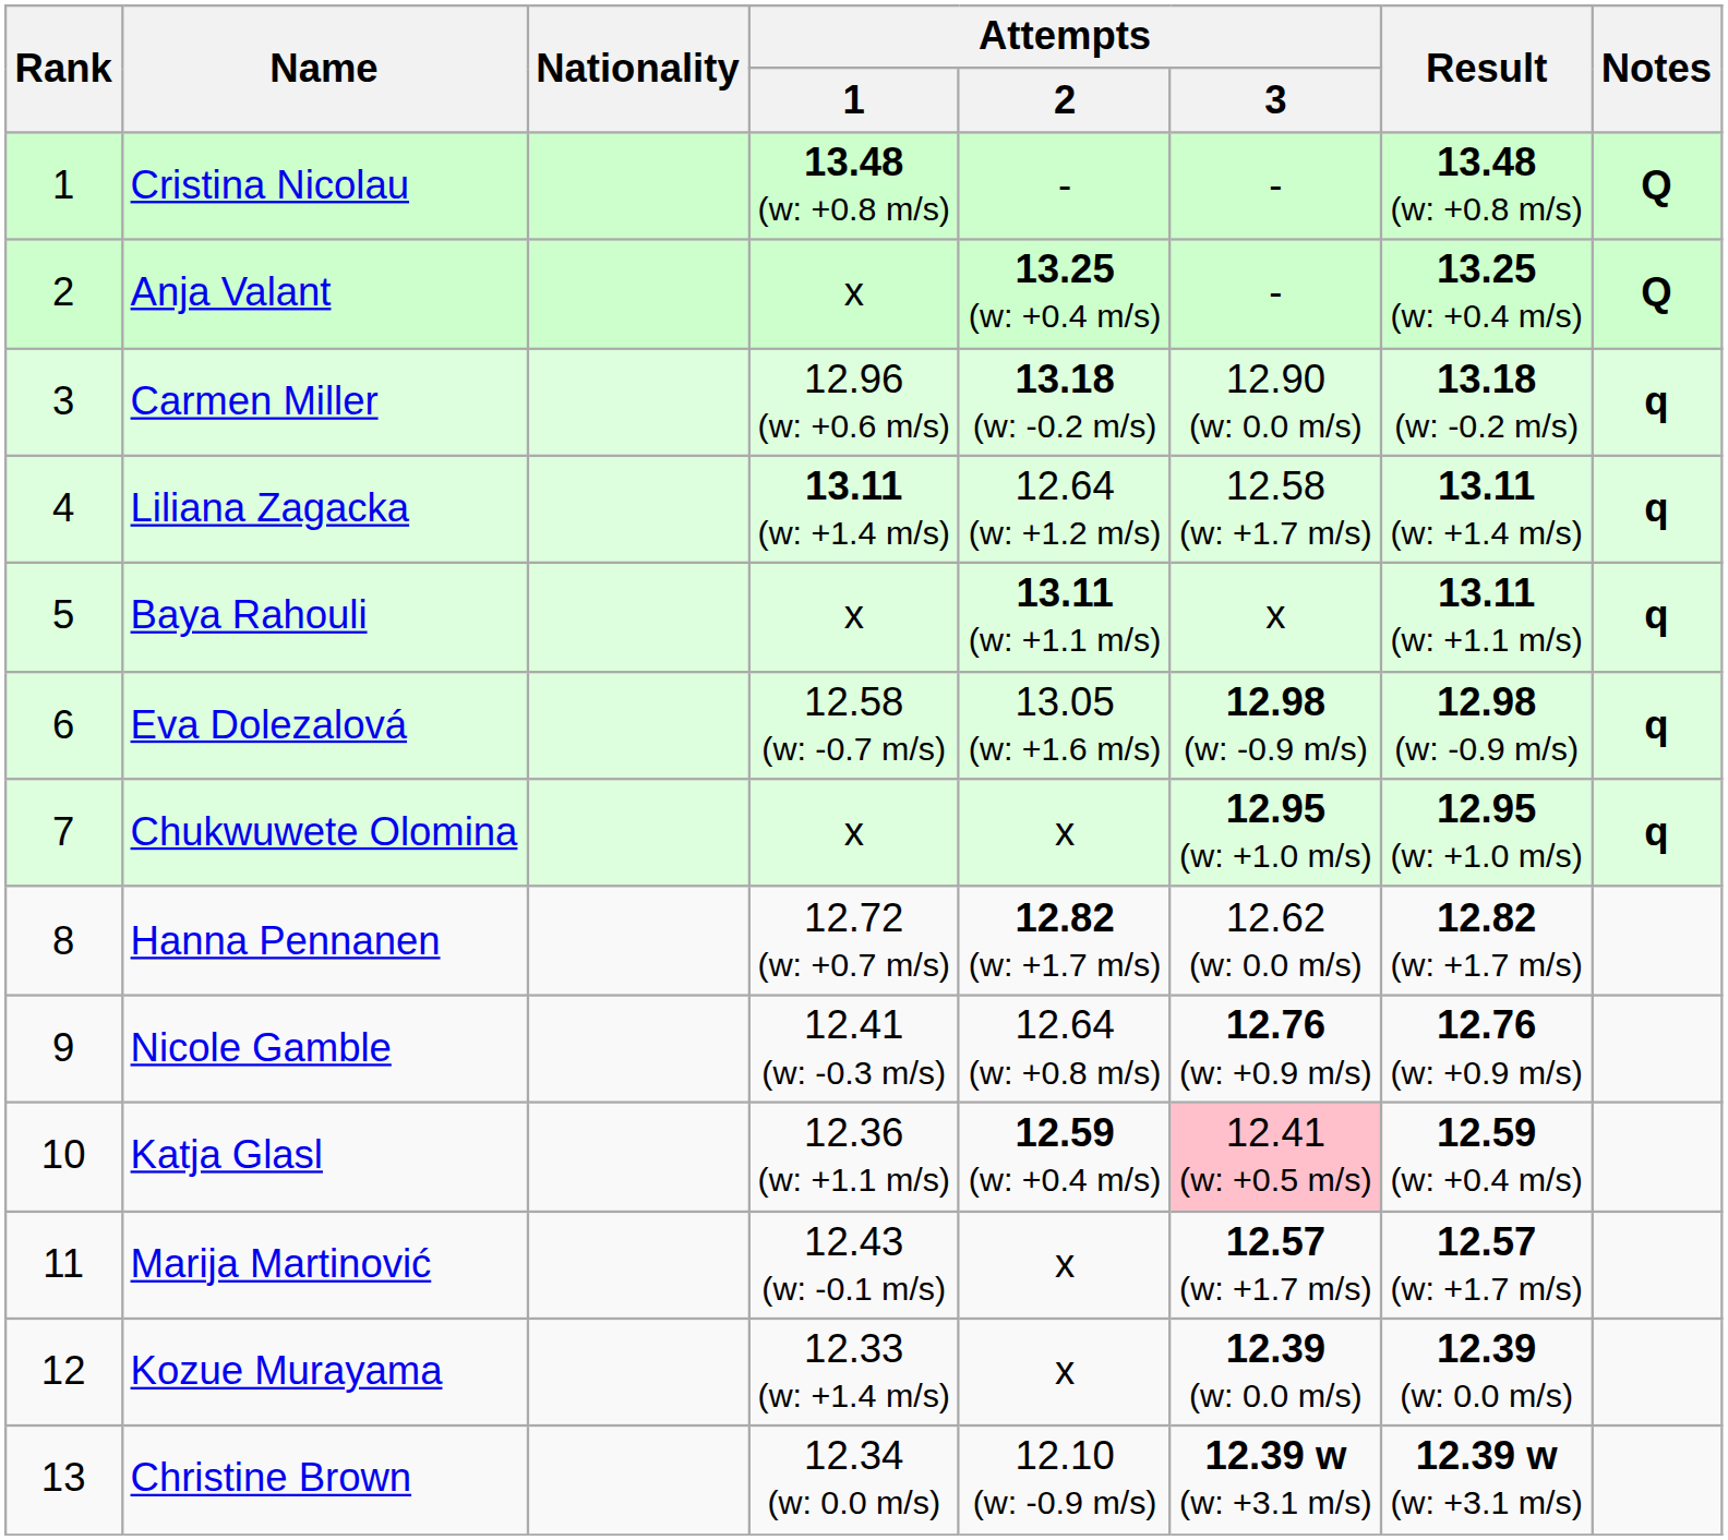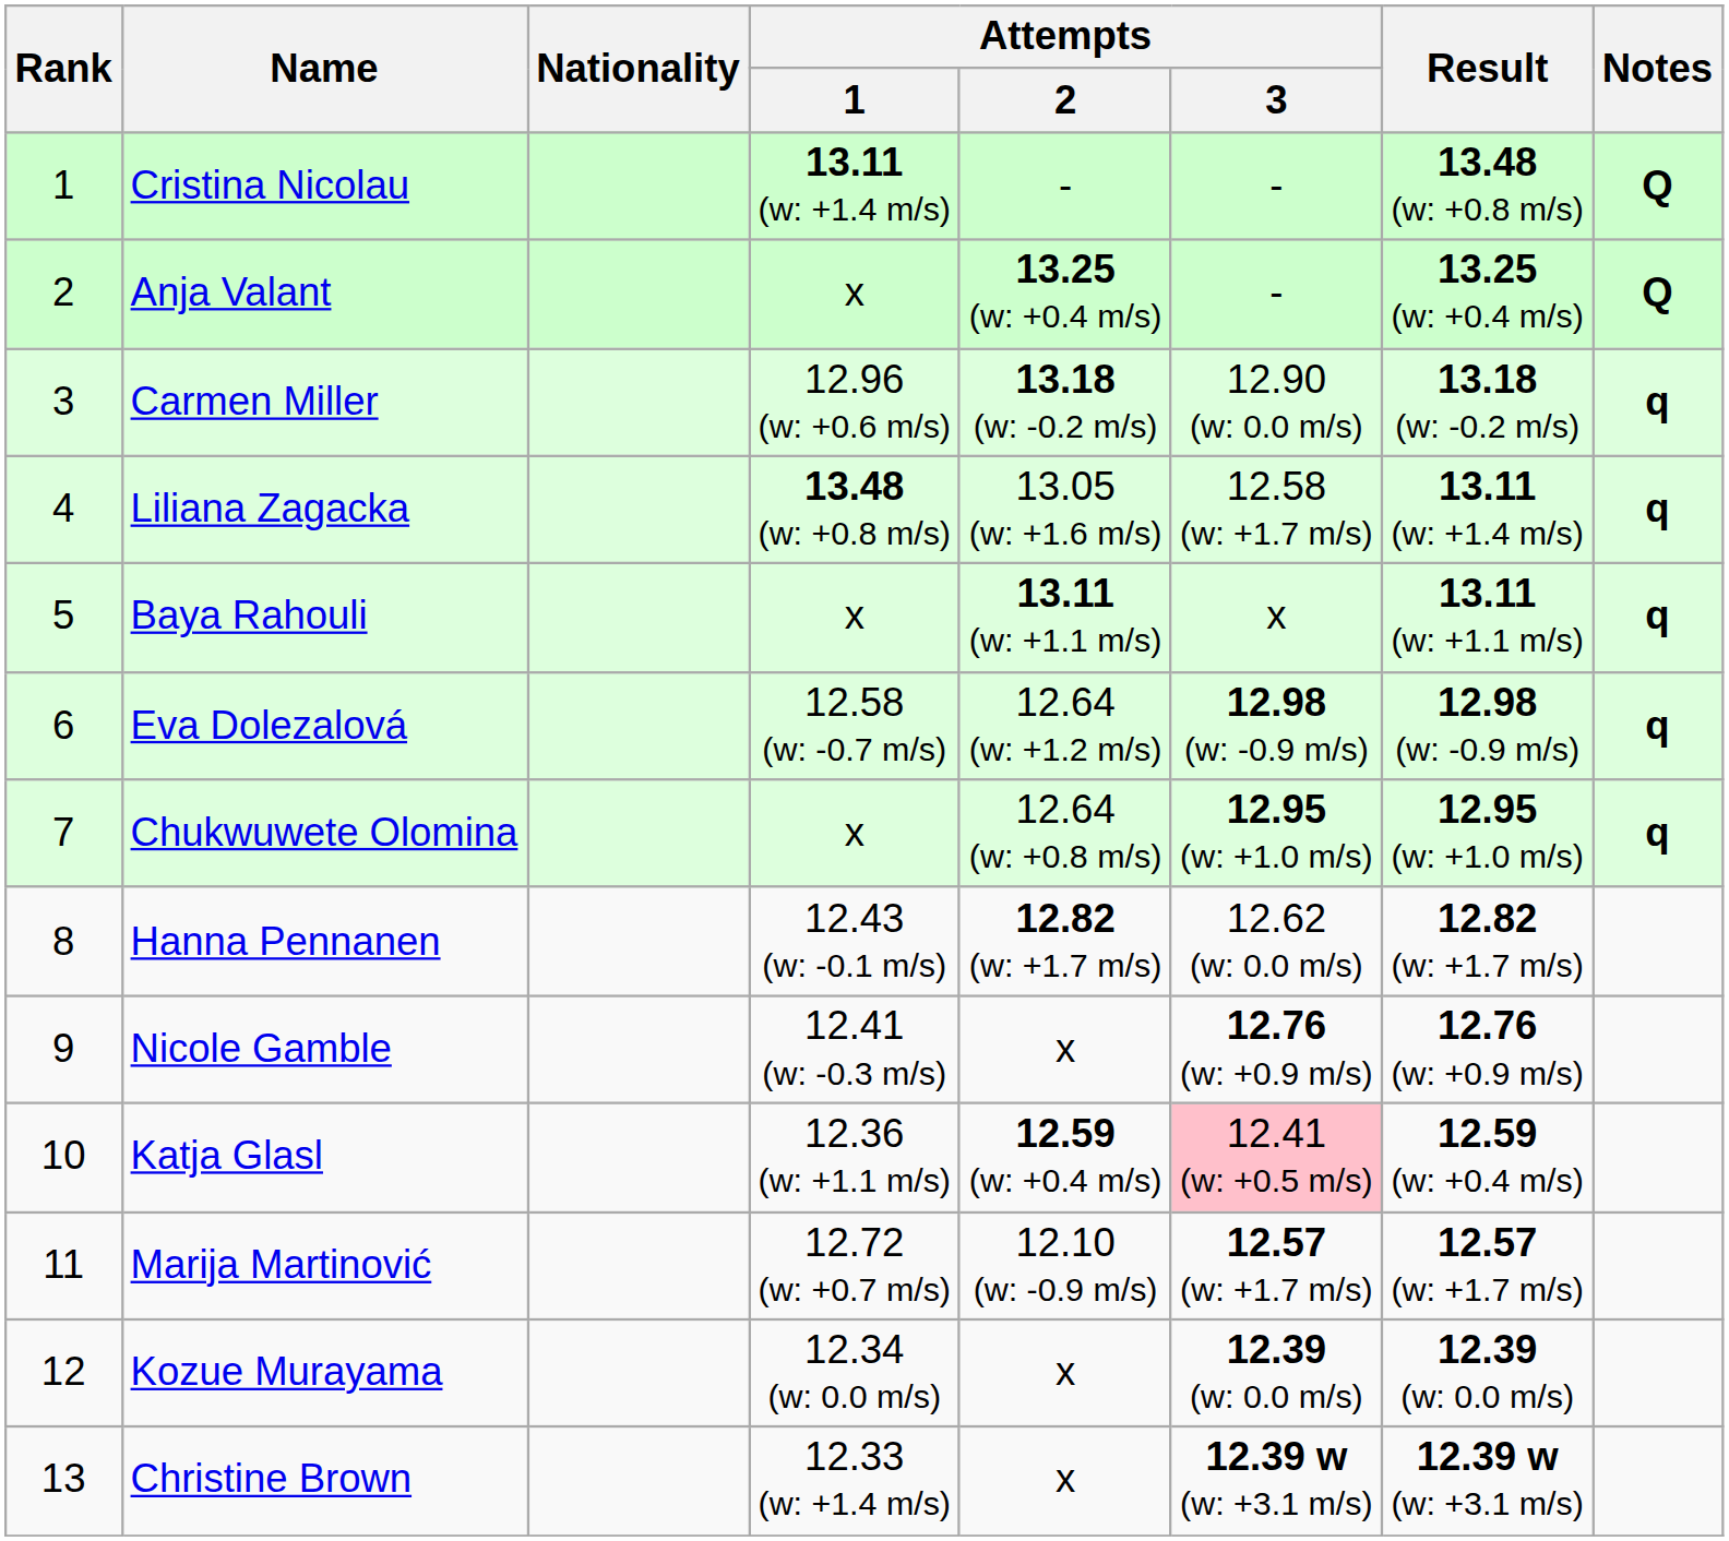 <table class="wikitable sortable" style="text-align:center">
 <tr>
 <th rowspan=2>Rank</th>
 <th rowspan=2>Name</th>
 <th rowspan=2>Nationality</th>
 <th colspan=3>Attempts</th>
 <th rowspan=2>Result</th>
 <th rowspan=2>Notes</th>
 </tr>
 <tr>
 <th>1</th>
 <th>2</th>
 <th>3</th>
 </tr>
 <tr bgcolor=ccffcc>
 <td>1</td>
 <td align=left><a href='#'>Cristina Nicolau</a></td>
 <td align=left></td>
-<td><strong>13.48</strong><br><small>(w: +0.8 m/s)</small></td>
+<td><strong>13.11</strong><br><small>(w: +1.4 m/s)</small></td>
 <td>-</td>
 <td>-</td>
 <td><strong>13.48</strong> <br><small>(w: +0.8 m/s)</small></td>
 <td><strong>Q</strong></td>
 </tr>
 <tr bgcolor=ccffcc>
 <td>2</td>
 <td align=left><a href='#'>Anja Valant</a></td>
 <td align=left></td>
 <td>x</td>
 <td><strong>13.25</strong><br><small>(w: +0.4 m/s)</small></td>
 <td>-</td>
 <td><strong>13.25</strong> <br><small>(w: +0.4 m/s)</small></td>
 <td><strong>Q</strong></td>
 </tr>
 <tr bgcolor=ddffdd>
 <td>3</td>
 <td align=left><a href='#'>Carmen Miller</a></td>
 <td align=left></td>
 <td>12.96<br><small>(w: +0.6 m/s)</small></td>
 <td><strong>13.18</strong><br><small>(w: -0.2 m/s)</small></td>
 <td>12.90<br><small>(w: 0.0 m/s)</small></td>
 <td><strong>13.18</strong> <br><small>(w: -0.2 m/s)</small></td>
 <td><strong>q</strong></td>
 </tr>
 <tr bgcolor=ddffdd>
 <td>4</td>
 <td align=left><a href='#'>Liliana Zagacka</a></td>
 <td align=left></td>
-<td><strong>13.11</strong><br><small>(w: +1.4 m/s)</small></td>
-<td>12.64<br><small>(w: +1.2 m/s)</small></td>
+<td><strong>13.48</strong><br><small>(w: +0.8 m/s)</small></td>
+<td>13.05<br><small>(w: +1.6 m/s)</small></td>
 <td>12.58<br><small>(w: +1.7 m/s)</small></td>
 <td><strong>13.11</strong> <br><small>(w: +1.4 m/s)</small></td>
 <td><strong>q</strong></td>
 </tr>
 <tr bgcolor=ddffdd>
 <td>5</td>
 <td align=left><a href='#'>Baya Rahouli</a></td>
 <td align=left></td>
 <td>x</td>
 <td><strong>13.11</strong><br><small>(w: +1.1 m/s)</small></td>
 <td>x</td>
 <td><strong>13.11</strong> <br><small>(w: +1.1 m/s)</small></td>
 <td><strong>q</strong></td>
 </tr>
 <tr bgcolor=ddffdd>
 <td>6</td>
 <td align=left><a href='#'>Eva Dolezalová</a></td>
 <td align=left></td>
 <td>12.58<br><small>(w: -0.7 m/s)</small></td>
-<td>13.05<br><small>(w: +1.6 m/s)</small></td>
+<td>12.64<br><small>(w: +1.2 m/s)</small></td>
 <td><strong>12.98</strong><br><small>(w: -0.9 m/s)</small></td>
 <td><strong>12.98</strong> <br><small>(w: -0.9 m/s)</small></td>
 <td><strong>q</strong></td>
 </tr>
 <tr bgcolor=ddffdd>
 <td>7</td>
 <td align=left><a href='#'>Chukwuwete Olomina</a></td>
 <td align=left></td>
 <td>x</td>
-<td>x</td>
+<td>12.64<br><small>(w: +0.8 m/s)</small></td>
 <td><strong>12.95</strong><br><small>(w: +1.0 m/s)</small></td>
 <td><strong>12.95</strong> <br><small>(w: +1.0 m/s)</small></td>
 <td><strong>q</strong></td>
 </tr>
 <tr>
 <td>8</td>
 <td align=left><a href='#'>Hanna Pennanen</a></td>
 <td align=left></td>
-<td>12.72<br><small>(w: +0.7 m/s)</small></td>
+<td>12.43<br><small>(w: -0.1 m/s)</small></td>
 <td><strong>12.82</strong><br><small>(w: +1.7 m/s)</small></td>
 <td>12.62<br><small>(w: 0.0 m/s)</small></td>
 <td><strong>12.82</strong> <br><small>(w: +1.7 m/s)</small></td>
 <td></td>
 </tr>
 <tr>
 <td>9</td>
 <td align=left><a href='#'>Nicole Gamble</a></td>
 <td align=left></td>
 <td>12.41<br><small>(w: -0.3 m/s)</small></td>
-<td>12.64<br><small>(w: +0.8 m/s)</small></td>
+<td>x</td>
 <td><strong>12.76</strong><br><small>(w: +0.9 m/s)</small></td>
 <td><strong>12.76</strong> <br><small>(w: +0.9 m/s)</small></td>
 <td></td>
 </tr>
 <tr>
 <td>10</td>
 <td align=left><a href='#'>Katja Glasl</a></td>
 <td align=left></td>
 <td>12.36<br><small>(w: +1.1 m/s)</small></td>
 <td><strong>12.59</strong><br><small>(w: +0.4 m/s)</small></td>
 <td style="background: pink;">12.41<br><small>(w: +0.5 m/s)</small></td>
 <td><strong>12.59</strong> <br><small>(w: +0.4 m/s)</small></td>
 <td></td>
 </tr>
 <tr>
 <td>11</td>
 <td align=left><a href='#'>Marija Martinović</a></td>
 <td align=left></td>
-<td>12.43<br><small>(w: -0.1 m/s)</small></td>
-<td>x</td>
+<td>12.72<br><small>(w: +0.7 m/s)</small></td>
+<td>12.10<br><small>(w: -0.9 m/s)</small></td>
 <td><strong>12.57</strong><br><small>(w: +1.7 m/s)</small></td>
 <td><strong>12.57</strong> <br><small>(w: +1.7 m/s)</small></td>
 <td></td>
 </tr>
 <tr>
 <td>12</td>
 <td align=left><a href='#'>Kozue Murayama</a></td>
 <td align=left></td>
-<td>12.33<br><small>(w: +1.4 m/s)</small></td>
+<td>12.34<br><small>(w: 0.0 m/s)</small></td>
 <td>x</td>
 <td><strong>12.39</strong><br><small>(w: 0.0 m/s)</small></td>
 <td><strong>12.39</strong> <br><small>(w: 0.0 m/s)</small></td>
 <td></td>
 </tr>
 <tr>
 <td>13</td>
 <td align=left><a href='#'>Christine Brown</a></td>
 <td align=left></td>
-<td>12.34<br><small>(w: 0.0 m/s)</small></td>
-<td>12.10<br><small>(w: -0.9 m/s)</small></td>
+<td>12.33<br><small>(w: +1.4 m/s)</small></td>
+<td>x</td>
 <td><strong>12.39</strong> <strong>w</strong> <br><small>(w: +3.1 m/s)</small></td>
 <td><strong>12.39</strong>  <strong>w</strong> <br><small>(w: +3.1 m/s)</small></td>
 <td></td>
 </tr>
 </table>
